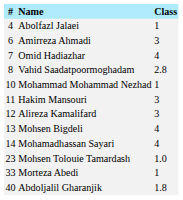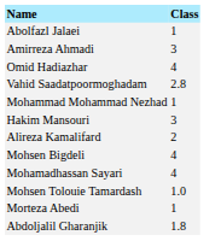 <table border=0 cellpadding=2 cellspacing=0  |- bgcolor=#F2F2F2 style="text-align:center; font-size:90%;">
 <tr bgcolor=#ADEBFD>
-<th>#</th>
 <th align=left>Name</th>
 <th align=left>Class</th>
 </tr>
 <tr>
-<td>4</td>
 <td align=left>Abolfazl Jalaei</td>
 <td align=left>1</td>
 </tr>
 <tr>
-<td>6</td>
 <td align=left>Amirreza Ahmadi</td>
 <td align=left>3</td>
 </tr>
 <tr>
-<td>7</td>
 <td align=left>Omid Hadiazhar</td>
 <td align=left>4</td>
 </tr>
 <tr>
-<td>8</td>
 <td align=left>Vahid Saadatpoormoghadam</td>
 <td align=left>2.8</td>
 </tr>
 <tr>
-<td>10</td>
 <td align=left>Mohammad Mohammad Nezhad</td>
 <td align=left>1</td>
 </tr>
 <tr>
-<td>11</td>
 <td align=left>Hakim Mansouri</td>
 <td align=left>3</td>
 </tr>
 <tr>
-<td>12</td>
 <td align=left>Alireza Kamalifard</td>
-<td align=left>3</td>
+<td align=left>2</td>
 </tr>
 <tr>
-<td>13</td>
 <td align=left>Mohsen Bigdeli</td>
 <td align=left>4</td>
 </tr>
 <tr>
-<td>14</td>
 <td align=left>Mohamadhassan Sayari</td>
 <td align=left>4</td>
 </tr>
 <tr>
-<td>23</td>
 <td align=left>Mohsen Tolouie Tamardash</td>
 <td align=left>1.0</td>
 </tr>
 <tr>
-<td>33</td>
 <td align=left>Morteza Abedi</td>
 <td align=left>1</td>
 </tr>
 <tr>
-<td>40</td>
 <td align=left>Abdoljalil Gharanjik</td>
 <td align=left>1.8</td>
 </tr>
 </table>
